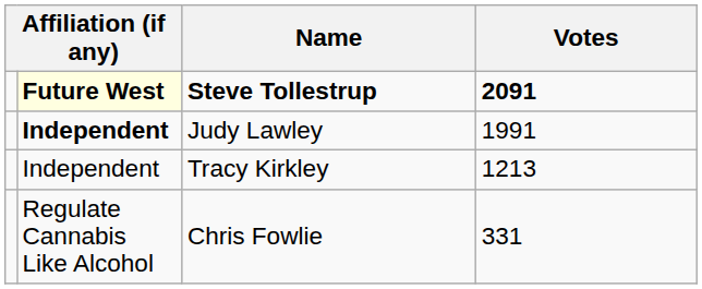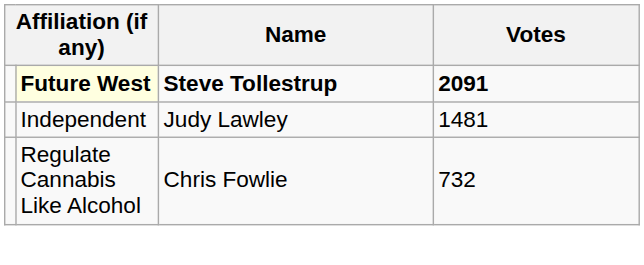 <table class="wikitable" style="width:51%;">
 <tr>
 <th colspan="2" style="width:1%;">Affiliation (if any)</th>
 <th style="width:20%;">Name</th>
 <th style="width:15%;">Votes</th>
 </tr>
 <tr>
 <td bgcolor=></td>
 <td style="background: lightyellow;"><strong>Future West</strong></td>
 <td><strong>Steve Tollestrup</strong></td>
 <td><strong>2091</strong></td>
 </tr>
 <tr>
 <td bgcolor=></td>
-<td><strong>Independent</strong></td>
+<td>Independent</td>
 <td>Judy Lawley</td>
-<td>1991</td>
-</tr>
-<tr>
-<td bgcolor=></td>
-<td>Independent</td>
-<td>Tracy Kirkley</td>
-<td>1213</td>
+<td>1481</td>
 </tr>
 <tr>
 <td bgcolor=></td>
 <td>Regulate Cannabis Like Alcohol</td>
 <td>Chris Fowlie</td>
-<td>331</td>
+<td>732</td>
 </tr>
 </table>
